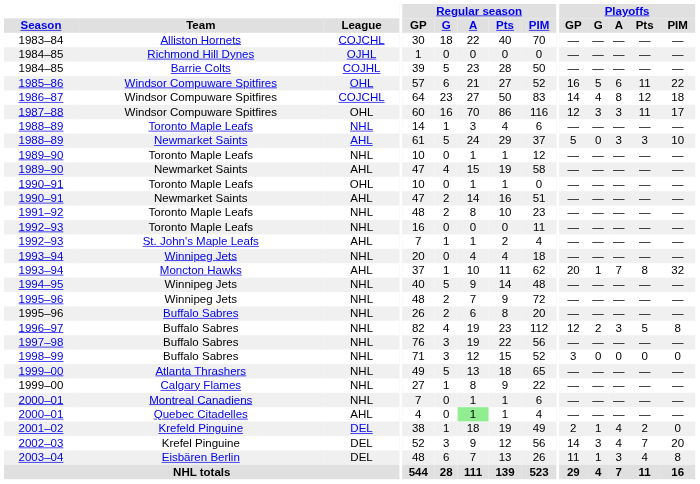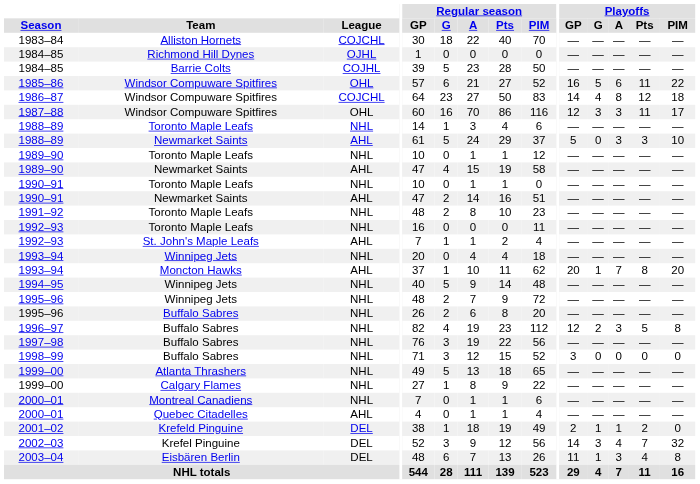 <table border="0" cellpadding="1" cellspacing="0" style="text-align:center; width:60em">
 <tr bgcolor="#e0e0e0">
 <th colspan="3" bgcolor="#ffffff"></th>
 <th rowspan="100" bgcolor="#ffffff"></th>
 <th colspan="5"><a href='#'>Regular season</a></th>
 <th rowspan="100" bgcolor="#ffffff"></th>
 <th colspan="5"><a href='#'>Playoffs</a></th>
 </tr>
 <tr bgcolor="#e0e0e0">
 <th><a href='#'>Season</a></th>
 <th>Team</th>
 <th>League</th>
 <th>GP</th>
 <th><a href='#'>G</a></th>
 <th><a href='#'>A</a></th>
 <th><a href='#'>Pts</a></th>
 <th><a href='#'>PIM</a></th>
 <th>GP</th>
 <th>G</th>
 <th>A</th>
 <th>Pts</th>
 <th>PIM</th>
 </tr>
 <tr>
 <td>1983–84</td>
 <td><a href='#'>Alliston Hornets</a></td>
 <td><a href='#'>COJCHL</a></td>
 <td>30</td>
 <td>18</td>
 <td>22</td>
 <td>40</td>
 <td>70</td>
 <td>—</td>
 <td>—</td>
 <td>—</td>
 <td>—</td>
 <td>—</td>
 </tr>
 <tr bgcolor="#f0f0f0">
 <td>1984–85</td>
 <td><a href='#'>Richmond Hill Dynes</a></td>
 <td><a href='#'>OJHL</a></td>
 <td>1</td>
 <td>0</td>
 <td>0</td>
 <td>0</td>
 <td>0</td>
 <td>—</td>
 <td>—</td>
 <td>—</td>
 <td>—</td>
 <td>—</td>
 </tr>
 <tr>
 <td>1984–85</td>
 <td><a href='#'>Barrie Colts</a></td>
 <td><a href='#'>COJHL</a></td>
 <td>39</td>
 <td>5</td>
 <td>23</td>
 <td>28</td>
 <td>50</td>
 <td>—</td>
 <td>—</td>
 <td>—</td>
 <td>—</td>
 <td>—</td>
 </tr>
 <tr bgcolor="#f0f0f0">
 <td><a href='#'>1985–86</a></td>
 <td><a href='#'>Windsor Compuware Spitfires</a></td>
 <td><a href='#'>OHL</a></td>
 <td>57</td>
 <td>6</td>
 <td>21</td>
 <td>27</td>
 <td>52</td>
 <td>16</td>
 <td>5</td>
 <td>6</td>
 <td>11</td>
 <td>22</td>
 </tr>
 <tr>
 <td><a href='#'>1986–87</a></td>
 <td>Windsor Compuware Spitfires</td>
 <td><a href='#'>COJCHL</a></td>
 <td>64</td>
 <td>23</td>
 <td>27</td>
 <td>50</td>
 <td>83</td>
 <td>14</td>
 <td>4</td>
 <td>8</td>
 <td>12</td>
 <td>18</td>
 </tr>
 <tr bgcolor="#f0f0f0">
 <td><a href='#'>1987–88</a></td>
 <td>Windsor Compuware Spitfires</td>
 <td>OHL</td>
 <td>60</td>
 <td>16</td>
 <td>70</td>
 <td>86</td>
 <td>116</td>
 <td>12</td>
 <td>3</td>
 <td>3</td>
 <td>11</td>
 <td>17</td>
 </tr>
 <tr>
 <td><a href='#'>1988–89</a></td>
 <td><a href='#'>Toronto Maple Leafs</a></td>
 <td><a href='#'>NHL</a></td>
 <td>14</td>
 <td>1</td>
 <td>3</td>
 <td>4</td>
 <td>6</td>
 <td>—</td>
 <td>—</td>
 <td>—</td>
 <td>—</td>
 <td>—</td>
 </tr>
 <tr bgcolor="#f0f0f0">
 <td><a href='#'>1988–89</a></td>
 <td><a href='#'>Newmarket Saints</a></td>
 <td><a href='#'>AHL</a></td>
 <td>61</td>
 <td>5</td>
 <td>24</td>
 <td>29</td>
 <td>37</td>
 <td>5</td>
 <td>0</td>
 <td>3</td>
 <td>3</td>
 <td>10</td>
 </tr>
 <tr>
 <td><a href='#'>1989–90</a></td>
 <td>Toronto Maple Leafs</td>
 <td>NHL</td>
 <td>10</td>
 <td>0</td>
 <td>1</td>
 <td>1</td>
 <td>12</td>
 <td>—</td>
 <td>—</td>
 <td>—</td>
 <td>—</td>
 <td>—</td>
 </tr>
 <tr bgcolor="#f0f0f0">
 <td><a href='#'>1989–90</a></td>
 <td>Newmarket Saints</td>
 <td>AHL</td>
 <td>47</td>
 <td>4</td>
 <td>15</td>
 <td>19</td>
 <td>58</td>
 <td>—</td>
 <td>—</td>
 <td>—</td>
 <td>—</td>
 <td>—</td>
 </tr>
 <tr>
 <td><a href='#'>1990–91</a></td>
 <td>Toronto Maple Leafs</td>
-<td>OHL</td>
+<td>NHL</td>
 <td>10</td>
 <td>0</td>
 <td>1</td>
 <td>1</td>
 <td>0</td>
 <td>—</td>
 <td>—</td>
 <td>—</td>
 <td>—</td>
 <td>—</td>
 </tr>
 <tr bgcolor="#f0f0f0">
 <td><a href='#'>1990–91</a></td>
 <td>Newmarket Saints</td>
 <td>AHL</td>
 <td>47</td>
 <td>2</td>
 <td>14</td>
 <td>16</td>
 <td>51</td>
 <td>—</td>
 <td>—</td>
 <td>—</td>
 <td>—</td>
 <td>—</td>
 </tr>
 <tr>
 <td><a href='#'>1991–92</a></td>
 <td>Toronto Maple Leafs</td>
 <td>NHL</td>
 <td>48</td>
 <td>2</td>
 <td>8</td>
 <td>10</td>
 <td>23</td>
 <td>—</td>
 <td>—</td>
 <td>—</td>
 <td>—</td>
 <td>—</td>
 </tr>
 <tr bgcolor="#f0f0f0">
 <td><a href='#'>1992–93</a></td>
 <td>Toronto Maple Leafs</td>
 <td>NHL</td>
 <td>16</td>
 <td>0</td>
 <td>0</td>
 <td>0</td>
 <td>11</td>
 <td>—</td>
 <td>—</td>
 <td>—</td>
 <td>—</td>
 <td>—</td>
 </tr>
 <tr>
 <td><a href='#'>1992–93</a></td>
 <td><a href='#'>St. John's Maple Leafs</a></td>
 <td>AHL</td>
 <td>7</td>
 <td>1</td>
 <td>1</td>
 <td>2</td>
 <td>4</td>
 <td>—</td>
 <td>—</td>
 <td>—</td>
 <td>—</td>
 <td>—</td>
 </tr>
 <tr bgcolor="#f0f0f0">
 <td><a href='#'>1993–94</a></td>
 <td><a href='#'>Winnipeg Jets</a></td>
 <td>NHL</td>
 <td>20</td>
 <td>0</td>
 <td>4</td>
 <td>4</td>
 <td>18</td>
 <td>—</td>
 <td>—</td>
 <td>—</td>
 <td>—</td>
 <td>—</td>
 </tr>
 <tr>
 <td><a href='#'>1993–94</a></td>
 <td><a href='#'>Moncton Hawks</a></td>
 <td>AHL</td>
 <td>37</td>
 <td>1</td>
 <td>10</td>
 <td>11</td>
 <td>62</td>
 <td>20</td>
 <td>1</td>
 <td>7</td>
 <td>8</td>
-<td>32</td>
+<td>20</td>
 </tr>
 <tr bgcolor="#f0f0f0">
 <td><a href='#'>1994–95</a></td>
 <td>Winnipeg Jets</td>
 <td>NHL</td>
 <td>40</td>
 <td>5</td>
 <td>9</td>
 <td>14</td>
 <td>48</td>
 <td>—</td>
 <td>—</td>
 <td>—</td>
 <td>—</td>
 <td>—</td>
 </tr>
 <tr>
 <td><a href='#'>1995–96</a></td>
 <td>Winnipeg Jets</td>
 <td>NHL</td>
 <td>48</td>
 <td>2</td>
 <td>7</td>
 <td>9</td>
 <td>72</td>
 <td>—</td>
 <td>—</td>
 <td>—</td>
 <td>—</td>
 <td>—</td>
 </tr>
 <tr bgcolor="#f0f0f0">
 <td>1995–96</td>
 <td><a href='#'>Buffalo Sabres</a></td>
 <td>NHL</td>
 <td>26</td>
 <td>2</td>
 <td>6</td>
 <td>8</td>
 <td>20</td>
 <td>—</td>
 <td>—</td>
 <td>—</td>
 <td>—</td>
 <td>—</td>
 </tr>
 <tr>
 <td><a href='#'>1996–97</a></td>
 <td>Buffalo Sabres</td>
 <td>NHL</td>
 <td>82</td>
 <td>4</td>
 <td>19</td>
 <td>23</td>
 <td>112</td>
 <td>12</td>
 <td>2</td>
 <td>3</td>
 <td>5</td>
 <td>8</td>
 </tr>
 <tr bgcolor="#f0f0f0">
 <td><a href='#'>1997–98</a></td>
 <td>Buffalo Sabres</td>
 <td>NHL</td>
 <td>76</td>
 <td>3</td>
 <td>19</td>
 <td>22</td>
 <td>56</td>
 <td>—</td>
 <td>—</td>
 <td>—</td>
 <td>—</td>
 <td>—</td>
 </tr>
 <tr>
 <td><a href='#'>1998–99</a></td>
 <td>Buffalo Sabres</td>
 <td>NHL</td>
 <td>71</td>
 <td>3</td>
 <td>12</td>
 <td>15</td>
 <td>52</td>
 <td>3</td>
 <td>0</td>
 <td>0</td>
 <td>0</td>
 <td>0</td>
 </tr>
 <tr bgcolor="#f0f0f0">
 <td><a href='#'>1999–00</a></td>
 <td><a href='#'>Atlanta Thrashers</a></td>
 <td>NHL</td>
 <td>49</td>
 <td>5</td>
 <td>13</td>
 <td>18</td>
 <td>65</td>
 <td>—</td>
 <td>—</td>
 <td>—</td>
 <td>—</td>
 <td>—</td>
 </tr>
 <tr>
 <td>1999–00</td>
 <td><a href='#'>Calgary Flames</a></td>
 <td>NHL</td>
 <td>27</td>
 <td>1</td>
 <td>8</td>
 <td>9</td>
 <td>22</td>
 <td>—</td>
 <td>—</td>
 <td>—</td>
 <td>—</td>
 <td>—</td>
 </tr>
 <tr bgcolor="#f0f0f0">
 <td><a href='#'>2000–01</a></td>
 <td><a href='#'>Montreal Canadiens</a></td>
 <td>NHL</td>
 <td>7</td>
 <td>0</td>
 <td>1</td>
 <td>1</td>
 <td>6</td>
 <td>—</td>
 <td>—</td>
 <td>—</td>
 <td>—</td>
 <td>—</td>
 </tr>
 <tr>
 <td><a href='#'>2000–01</a></td>
 <td><a href='#'>Quebec Citadelles</a></td>
 <td>AHL</td>
 <td>4</td>
 <td>0</td>
-<td style="background: lightgreen;">1</td>
+<td>1</td>
 <td>1</td>
 <td>4</td>
 <td>—</td>
 <td>—</td>
 <td>—</td>
 <td>—</td>
 <td>—</td>
 </tr>
 <tr bgcolor="#f0f0f0">
 <td><a href='#'>2001–02</a></td>
 <td><a href='#'>Krefeld Pinguine</a></td>
 <td><a href='#'>DEL</a></td>
 <td>38</td>
 <td>1</td>
 <td>18</td>
 <td>19</td>
 <td>49</td>
 <td>2</td>
 <td>1</td>
-<td>4</td>
+<td>1</td>
 <td>2</td>
 <td>0</td>
 </tr>
 <tr>
 <td><a href='#'>2002–03</a></td>
 <td>Krefel Pinguine</td>
 <td>DEL</td>
 <td>52</td>
 <td>3</td>
 <td>9</td>
 <td>12</td>
 <td>56</td>
 <td>14</td>
 <td>3</td>
 <td>4</td>
 <td>7</td>
-<td>20</td>
+<td>32</td>
 </tr>
 <tr bgcolor="#f0f0f0">
 <td><a href='#'>2003–04</a></td>
 <td><a href='#'>Eisbären Berlin</a></td>
 <td>DEL</td>
 <td>48</td>
 <td>6</td>
 <td>7</td>
 <td>13</td>
 <td>26</td>
 <td>11</td>
 <td>1</td>
 <td>3</td>
 <td>4</td>
 <td>8</td>
 </tr>
 <tr bgcolor="#e0e0e0">
 <th colspan="3">NHL totals</th>
 <th>544</th>
 <th>28</th>
 <th>111</th>
 <th>139</th>
 <th>523</th>
 <th>29</th>
 <th>4</th>
 <th>7</th>
 <th>11</th>
 <th>16</th>
 </tr>
 </table>
